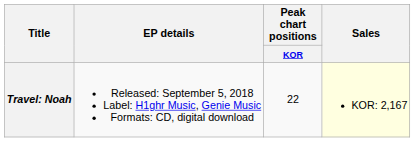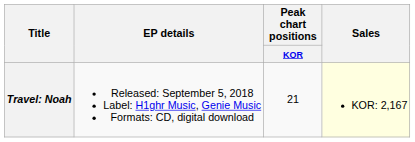 <table class="wikitable plainrowheaders" style="text-align:center;">
 <tr>
 <th scope="col" rowspan="2">Title</th>
 <th scope="col" rowspan="2">EP details</th>
 <th scope="col" colspan="1" style="width:5em;">Peak chart positions</th>
 <th scope="col" rowspan="2">Sales</th>
 </tr>
 <tr>
 <th><small><a href='#'>KOR</a></small><br></th>
 </tr>
 <tr>
 <th scope="row"><em>Travel: Noah</em></th>
 <td><br><ul><li>Released: September 5, 2018</li><li>Label: <a href='#'>H1ghr Music</a>, <a href='#'>Genie Music</a></li><li>Formats: CD, digital download</li></ul></td>
-<td>22</td>
+<td>21</td>
 <td style="background: lightyellow;"><br><ul><li>KOR: 2,167</li></ul></td>
 </tr>
 </table>
